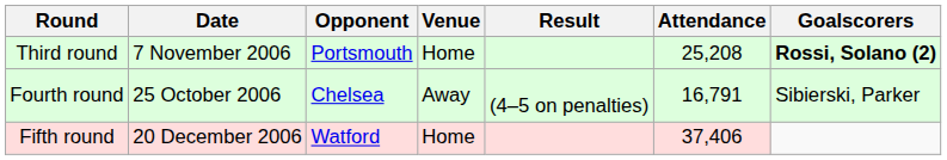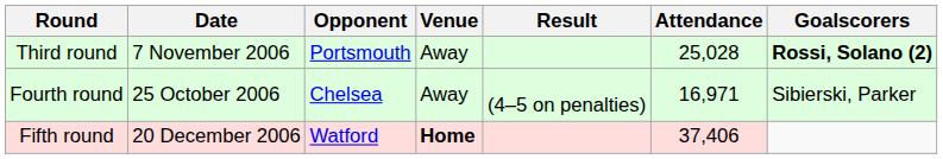 <table Class="wikitable">
 <tr>
 <th>Round</th>
 <th>Date</th>
 <th>Opponent</th>
 <th>Venue</th>
 <th>Result</th>
 <th>Attendance</th>
 <th>Goalscorers</th>
 </tr>
 <tr style="background:#dfd;">
 <td style="text-align:center;">Third round</td>
 <td>7 November 2006</td>
 <td><a href='#'>Portsmouth</a></td>
-<td>Home</td>
+<td>Away</td>
 <td></td>
-<td style="text-align:center;">25,208</td>
+<td style="text-align:center;">25,028</td>
 <td><strong>Rossi, Solano (2)</strong></td>
 </tr>
 <tr style="background:#dfd;">
 <td style="text-align:center;">Fourth round</td>
 <td>25 October 2006</td>
 <td><a href='#'>Chelsea</a></td>
 <td>Away</td>
 <td><br>(4–5 on penalties)</td>
-<td style="text-align:center;">16,791</td>
+<td style="text-align:center;">16,971</td>
 <td>Sibierski, Parker</td>
 </tr>
 <tr style="background:#fdd;">
 <td style="text-align:center;">Fifth round</td>
 <td>20 December 2006</td>
 <td><a href='#'>Watford</a></td>
-<td>Home</td>
+<td><strong>Home</strong></td>
 <td></td>
 <td style="text-align:center;">37,406</td>
 </tr>
 </table>
